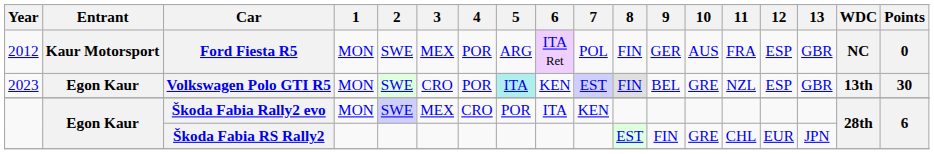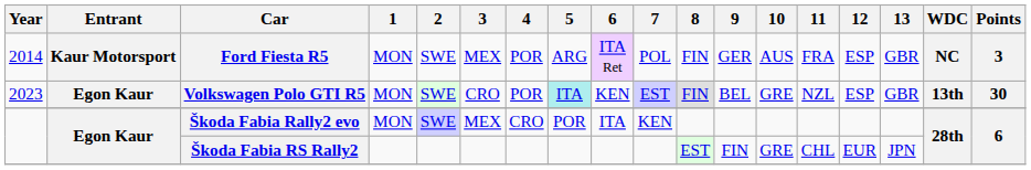 <table class="wikitable" style="text-align:center; font-size:90%">
 <tr>
 <th>Year</th>
 <th>Entrant</th>
 <th>Car</th>
 <th>1</th>
 <th>2</th>
 <th>3</th>
 <th>4</th>
 <th>5</th>
 <th>6</th>
 <th>7</th>
 <th>8</th>
 <th>9</th>
 <th>10</th>
 <th>11</th>
 <th>12</th>
 <th>13</th>
 <th>WDC</th>
 <th>Points</th>
 </tr>
 <tr>
-<td><a href='#'>2012</a></td>
+<td><a href='#'>2014</a></td>
 <th>Kaur Motorsport</th>
 <th><a href='#'>Ford Fiesta R5</a></th>
 <td><a href='#'>MON</a></td>
 <td><a href='#'>SWE</a></td>
 <td><a href='#'>MEX</a></td>
 <td><a href='#'>POR</a></td>
 <td><a href='#'>ARG</a></td>
 <td style="background:#EFCFFF;"><a href='#'>ITA</a><br><small>Ret</small></td>
 <td><a href='#'>POL</a></td>
 <td><a href='#'>FIN</a></td>
 <td><a href='#'>GER</a></td>
 <td><a href='#'>AUS</a></td>
 <td><a href='#'>FRA</a></td>
 <td><a href='#'>ESP</a></td>
 <td><a href='#'>GBR</a></td>
 <th>NC</th>
-<th>0</th>
+<th>3</th>
 </tr>
 <tr>
 <td><a href='#'>2023</a></td>
 <th>Egon Kaur</th>
 <th><a href='#'>Volkswagen Polo GTI R5</a></th>
 <td><a href='#'>MON</a></td>
 <td style="background:#DFFFDF;"><a href='#'>SWE</a><br></td>
 <td><a href='#'>CRO</a></td>
 <td><a href='#'>POR</a></td>
 <td style="background: paleturquoise;"><a href='#'>ITA</a></td>
 <td><a href='#'>KEN</a></td>
 <td style="background:#cfcfff;"><a href='#'>EST</a><br></td>
 <td style="background:#DFDFDF;"><a href='#'>FIN</a><br></td>
 <td><a href='#'>BEL</a></td>
 <td><a href='#'>GRE</a></td>
 <td><a href='#'>NZL</a></td>
 <td><a href='#'>ESP</a></td>
 <td><a href='#'>GBR</a></td>
 <th>13th</th>
 <th>30</th>
 </tr>
 <tr>
 </tr>
 <tr>
 <td rowspan=2></td>
 <th rowspan=2>Egon Kaur</th>
 <th><a href='#'>Škoda Fabia Rally2 evo</a></th>
 <td><a href='#'>MON</a></td>
 <td style="background:#CFCFFF"><a href='#'>SWE</a><br></td>
 <td><a href='#'>MEX</a></td>
 <td><a href='#'>CRO</a></td>
 <td><a href='#'>POR</a></td>
 <td><a href='#'>ITA</a></td>
 <td><a href='#'>KEN</a></td>
 <td></td>
 <td></td>
 <td></td>
 <td></td>
 <td></td>
 <td></td>
 <th rowspan=2>28th</th>
 <th rowspan=2>6</th>
 </tr>
 <tr>
 <th><a href='#'>Škoda Fabia RS Rally2</a></th>
 <td></td>
 <td></td>
 <td></td>
 <td></td>
 <td></td>
 <td></td>
 <td></td>
 <td style="background:#DFFFDF"><a href='#'>EST</a><br></td>
 <td><a href='#'>FIN</a></td>
 <td><a href='#'>GRE</a></td>
 <td><a href='#'>CHL</a></td>
 <td><a href='#'>EUR</a></td>
 <td><a href='#'>JPN</a></td>
 </tr>
 <tr>
 </tr>
 </table>
